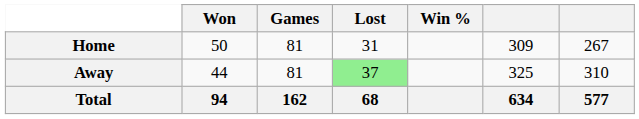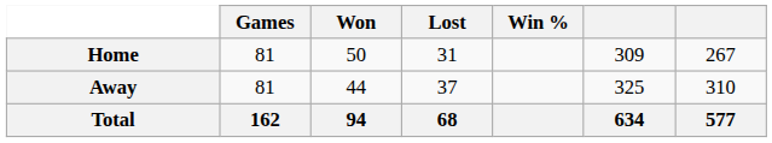 <table class="wikitable" style="font-size:95%; text-align:center; width:38em; border:0;margin:0.5em auto;">
 <tr>
 <td width="28%" style="background:#fff;border:0;"></td>
+<th width="12%">Games</th>
 <th width="12%">Won</th>
-<th width="12%">Games</th>
 <th width="12%">Lost</th>
 <th width="12%">Win %</th>
 <th width="12%"></th>
 <th width="12%"></th>
 </tr>
 <tr>
 <th>Home</th>
+<td>81</td>
 <td>50</td>
-<td>81</td>
 <td>31</td>
 <td></td>
 <td>309</td>
 <td>267</td>
 </tr>
 <tr>
 <th>Away</th>
+<td>81</td>
 <td>44</td>
-<td>81</td>
-<td style="background: lightgreen;">37</td>
+<td>37</td>
 <td></td>
 <td>325</td>
 <td>310</td>
 </tr>
 <tr>
 <th>Total</th>
+<th>162</th>
 <th>94</th>
-<th>162</th>
 <th>68</th>
 <th></th>
 <th>634</th>
 <th>577</th>
 </tr>
 </table>
